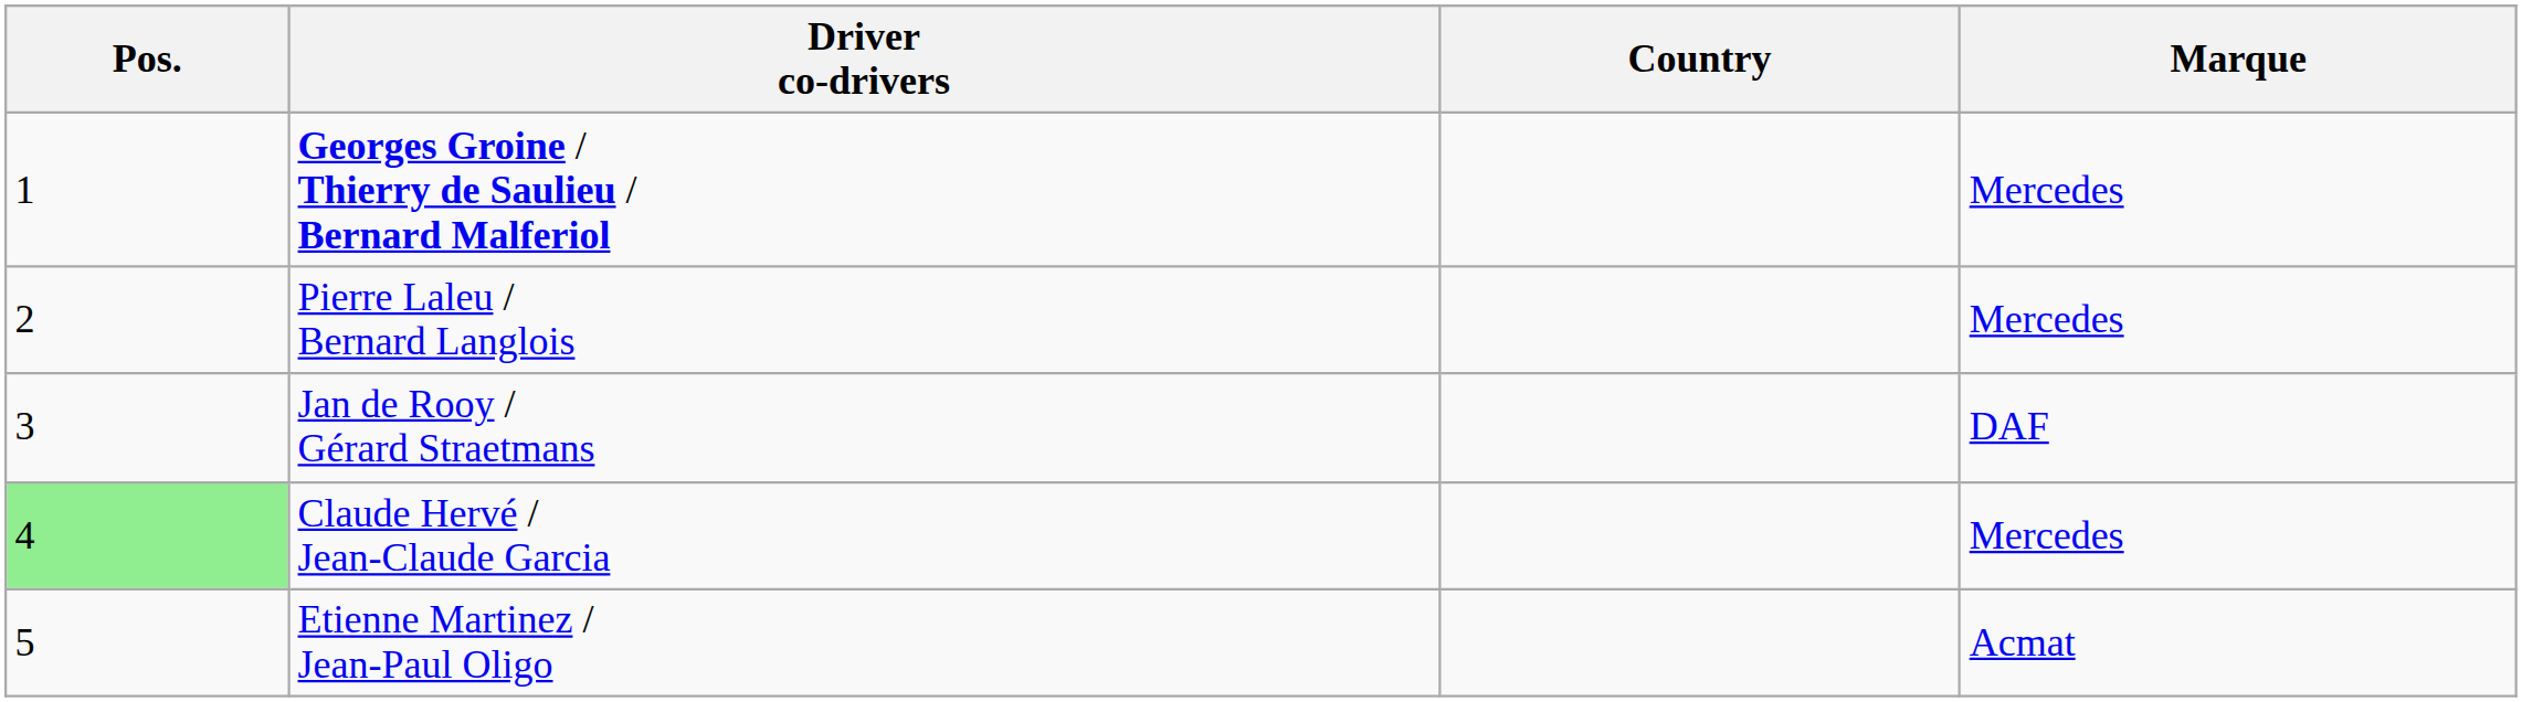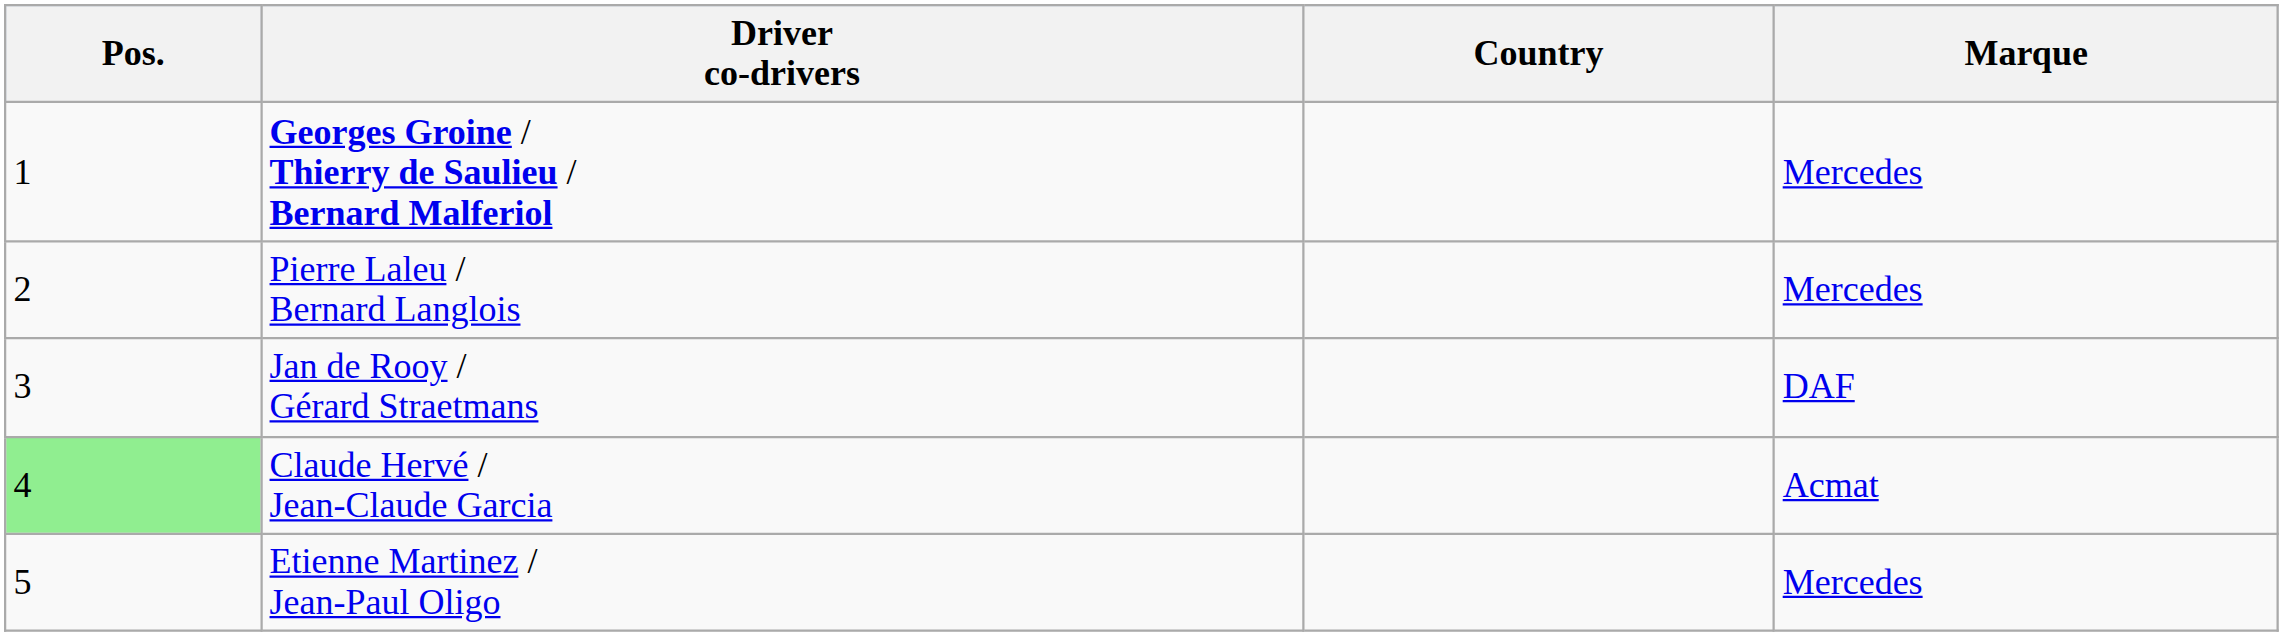 <table class="wikitable" width=80%>
 <tr bgcolor="lightsteelblue">
 <th>Pos.</th>
 <th>Driver <br> co-drivers</th>
 <th>Country</th>
 <th>Marque</th>
 </tr>
 <tr>
 <td>1</td>
 <td><strong><a href='#'>Georges Groine</a></strong> /<br><strong><a href='#'>Thierry de Saulieu</a></strong> /<br><strong><a href='#'>Bernard Malferiol</a></strong></td>
 <td></td>
 <td><a href='#'>Mercedes</a></td>
 </tr>
 <tr>
 <td>2</td>
 <td><a href='#'>Pierre Laleu</a> /<br><a href='#'>Bernard Langlois</a></td>
 <td></td>
 <td><a href='#'>Mercedes</a></td>
 </tr>
 <tr>
 <td>3</td>
 <td><a href='#'>Jan de Rooy</a> /<br><a href='#'>Gérard Straetmans</a></td>
 <td></td>
 <td><a href='#'>DAF</a></td>
 </tr>
 <tr>
 <td style="background: lightgreen;">4</td>
 <td><a href='#'>Claude Hervé</a> /<br><a href='#'>Jean-Claude Garcia</a></td>
 <td></td>
-<td><a href='#'>Mercedes</a></td>
+<td><a href='#'>Acmat</a></td>
 </tr>
 <tr>
 <td>5</td>
 <td><a href='#'>Etienne Martinez</a> /<br><a href='#'>Jean-Paul Oligo</a></td>
 <td></td>
-<td><a href='#'>Acmat</a></td>
+<td><a href='#'>Mercedes</a></td>
 </tr>
 </table>
